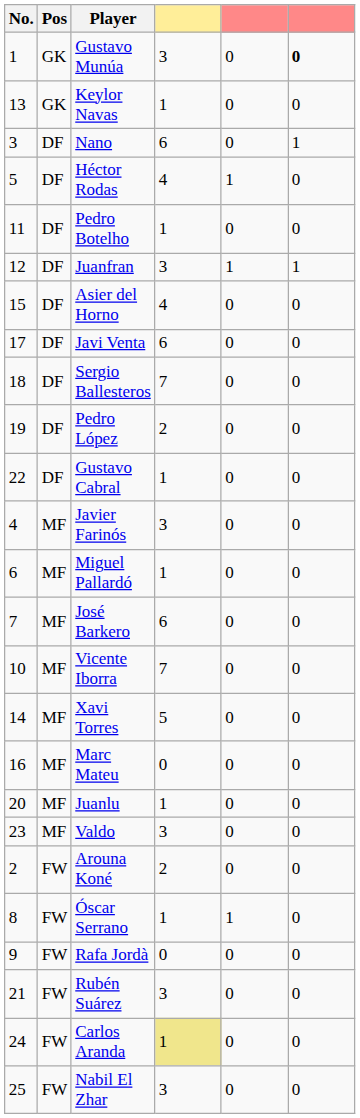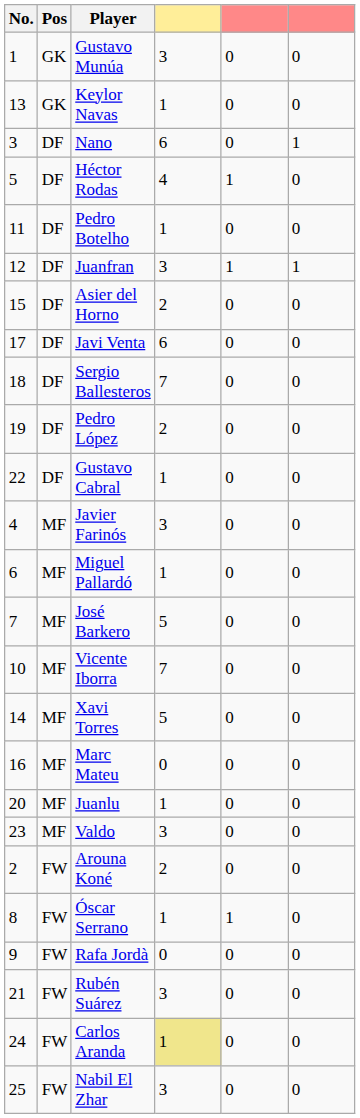 <table class="wikitable" style="width:45%; text-align:left; font-size:85%;">
 <tr>
 <th><strong>No.</strong></th>
 <th><strong>Pos</strong></th>
 <th><strong>Player</strong></th>
 <th style="width:50px; background:#fe9;"></th>
 <th style="width:50px; background:#ff8888;"></th>
 <th style="width:50px; background:#ff8888;"></th>
 </tr>
 <tr>
 <td>1</td>
 <td>GK</td>
 <td> <a href='#'>Gustavo Munúa</a></td>
 <td>3</td>
 <td>0</td>
-<td><strong>0</strong></td>
+<td>0</td>
 </tr>
 <tr>
 <td>13</td>
 <td>GK</td>
 <td> <a href='#'>Keylor Navas</a></td>
 <td>1</td>
 <td>0</td>
 <td>0</td>
 </tr>
 <tr>
 <td>3</td>
 <td>DF</td>
 <td> <a href='#'>Nano</a></td>
 <td>6</td>
 <td>0</td>
 <td>1</td>
 </tr>
 <tr>
 <td>5</td>
 <td>DF</td>
 <td> <a href='#'>Héctor Rodas</a></td>
 <td>4</td>
 <td>1</td>
 <td>0</td>
 </tr>
 <tr>
 <td>11</td>
 <td>DF</td>
 <td> <a href='#'>Pedro Botelho</a></td>
 <td>1</td>
 <td>0</td>
 <td>0</td>
 </tr>
 <tr>
 <td>12</td>
 <td>DF</td>
 <td> <a href='#'>Juanfran</a></td>
 <td>3</td>
 <td>1</td>
 <td>1</td>
 </tr>
 <tr>
 <td>15</td>
 <td>DF</td>
 <td> <a href='#'>Asier del Horno</a></td>
-<td>4</td>
+<td>2</td>
 <td>0</td>
 <td>0</td>
 </tr>
 <tr>
 <td>17</td>
 <td>DF</td>
 <td> <a href='#'>Javi Venta</a></td>
 <td>6</td>
 <td>0</td>
 <td>0</td>
 </tr>
 <tr>
 <td>18</td>
 <td>DF</td>
 <td> <a href='#'>Sergio Ballesteros</a></td>
 <td>7</td>
 <td>0</td>
 <td>0</td>
 </tr>
 <tr>
 <td>19</td>
 <td>DF</td>
 <td> <a href='#'>Pedro López</a></td>
 <td>2</td>
 <td>0</td>
 <td>0</td>
 </tr>
 <tr>
 <td>22</td>
 <td>DF</td>
 <td> <a href='#'>Gustavo Cabral</a></td>
 <td>1</td>
 <td>0</td>
 <td>0</td>
 </tr>
 <tr>
 <td>4</td>
 <td>MF</td>
 <td> <a href='#'>Javier Farinós</a></td>
 <td>3</td>
 <td>0</td>
 <td>0</td>
 </tr>
 <tr>
 <td>6</td>
 <td>MF</td>
 <td> <a href='#'>Miguel Pallardó</a></td>
 <td>1</td>
 <td>0</td>
 <td>0</td>
 </tr>
 <tr>
 <td>7</td>
 <td>MF</td>
 <td> <a href='#'>José Barkero</a></td>
-<td>6</td>
+<td>5</td>
 <td>0</td>
 <td>0</td>
 </tr>
 <tr>
 <td>10</td>
 <td>MF</td>
 <td> <a href='#'>Vicente Iborra</a></td>
 <td>7</td>
 <td>0</td>
 <td>0</td>
 </tr>
 <tr>
 <td>14</td>
 <td>MF</td>
 <td> <a href='#'>Xavi Torres</a></td>
 <td>5</td>
 <td>0</td>
 <td>0</td>
 </tr>
 <tr>
 <td>16</td>
 <td>MF</td>
 <td> <a href='#'>Marc Mateu</a></td>
 <td>0</td>
 <td>0</td>
 <td>0</td>
 </tr>
 <tr>
 <td>20</td>
 <td>MF</td>
 <td> <a href='#'>Juanlu</a></td>
 <td>1</td>
 <td>0</td>
 <td>0</td>
 </tr>
 <tr>
 <td>23</td>
 <td>MF</td>
 <td> <a href='#'>Valdo</a></td>
 <td>3</td>
 <td>0</td>
 <td>0</td>
 </tr>
 <tr>
 <td>2</td>
 <td>FW</td>
 <td> <a href='#'>Arouna Koné</a></td>
 <td>2</td>
 <td>0</td>
 <td>0</td>
 </tr>
 <tr>
 <td>8</td>
 <td>FW</td>
 <td> <a href='#'>Óscar Serrano</a></td>
 <td>1</td>
 <td>1</td>
 <td>0</td>
 </tr>
 <tr>
 <td>9</td>
 <td>FW</td>
 <td> <a href='#'>Rafa Jordà</a></td>
 <td>0</td>
 <td>0</td>
 <td>0</td>
 </tr>
 <tr>
 <td>21</td>
 <td>FW</td>
 <td> <a href='#'>Rubén Suárez</a></td>
 <td>3</td>
 <td>0</td>
 <td>0</td>
 </tr>
 <tr>
 <td>24</td>
 <td>FW</td>
 <td> <a href='#'>Carlos Aranda</a></td>
 <td style="background: khaki;">1</td>
 <td>0</td>
 <td>0</td>
 </tr>
 <tr>
 <td>25</td>
 <td>FW</td>
 <td> <a href='#'>Nabil El Zhar</a></td>
 <td>3</td>
 <td>0</td>
 <td>0</td>
 </tr>
 </table>
